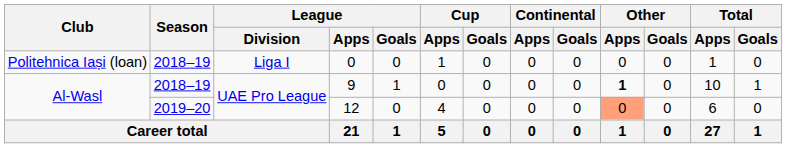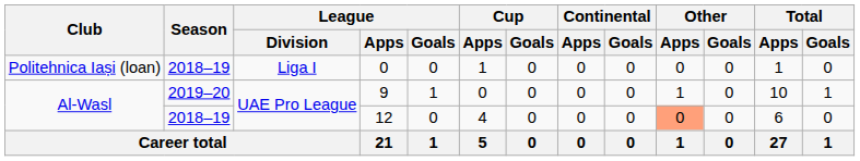 <table class="wikitable" style="text-align: center">
 <tr>
 <th rowspan="2">Club</th>
 <th rowspan="2">Season</th>
 <th colspan="3">League</th>
 <th colspan="2">Cup</th>
 <th colspan="2">Continental</th>
 <th colspan="2">Other</th>
 <th colspan="2">Total</th>
 </tr>
 <tr>
 <th>Division</th>
 <th>Apps</th>
 <th>Goals</th>
 <th>Apps</th>
 <th>Goals</th>
 <th>Apps</th>
 <th>Goals</th>
 <th>Apps</th>
 <th>Goals</th>
 <th>Apps</th>
 <th>Goals</th>
 </tr>
 <tr>
 <td><a href='#'>Politehnica Iași</a> (loan)</td>
 <td><a href='#'>2018–19</a></td>
 <td><a href='#'>Liga I</a></td>
 <td>0</td>
 <td>0</td>
 <td>1</td>
 <td>0</td>
 <td>0</td>
 <td>0</td>
 <td>0</td>
 <td>0</td>
 <td>1</td>
 <td>0</td>
 </tr>
 <tr>
 <td rowspan="2"><a href='#'>Al-Wasl</a></td>
-<td><a href='#'>2018–19</a></td>
+<td><a href='#'>2019–20</a></td>
 <td rowspan="2"><a href='#'>UAE Pro League</a></td>
 <td>9</td>
 <td>1</td>
 <td>0</td>
 <td>0</td>
 <td>0</td>
 <td>0</td>
-<td><strong>1</strong></td>
+<td>1</td>
 <td>0</td>
 <td>10</td>
 <td>1</td>
 </tr>
 <tr>
-<td><a href='#'>2019–20</a></td>
+<td><a href='#'>2018–19</a></td>
 <td>12</td>
 <td>0</td>
 <td>4</td>
 <td>0</td>
 <td>0</td>
 <td>0</td>
 <td style="background: lightsalmon;">0</td>
 <td>0</td>
 <td>6</td>
 <td>0</td>
 </tr>
 <tr>
 <th colspan="3"><strong>Career total</strong></th>
 <th>21</th>
 <th>1</th>
 <th>5</th>
 <th>0</th>
 <th>0</th>
 <th>0</th>
 <th>1</th>
 <th>0</th>
 <th>27</th>
 <th>1</th>
 </tr>
 </table>
